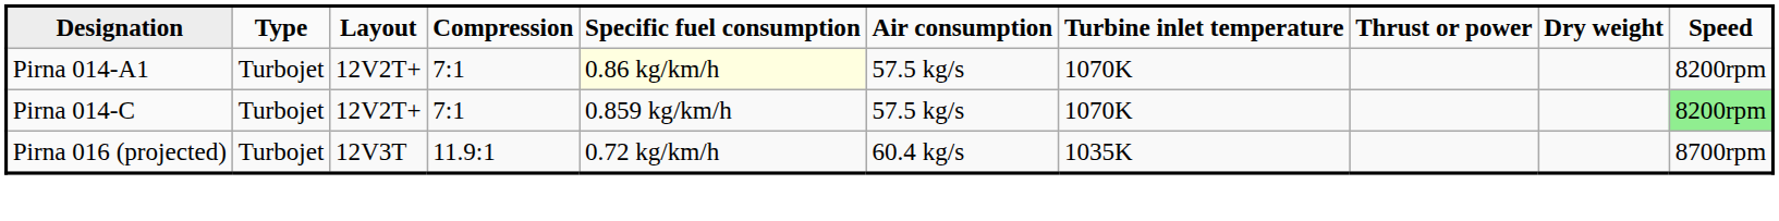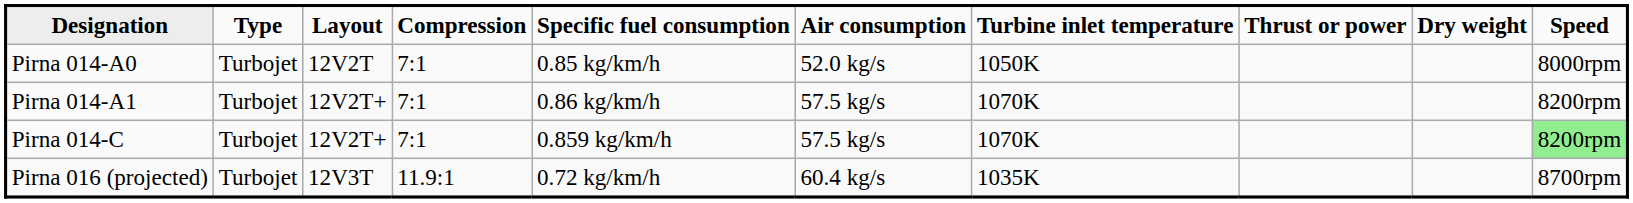 <table class="wikitable" style="margin:4px; border:2px solid #000000; font-size:95%;">
 <tr>
 <th style="background:#EDEDED;">Designation</th>
 <th style="background:#FAFAFA;">Type</th>
 <th style="background:#FAFAFA;">Layout</th>
 <th style="background:#FAFAFA;">Compression</th>
 <th style="background:#FAFAFA;">Specific fuel consumption</th>
 <th style="background:#FAFAFA;">Air consumption</th>
 <th style="background:#FAFAFA;">Turbine inlet temperature</th>
 <th style="background:#FAFAFA;">Thrust or power</th>
 <th style="background:#FAFAFA;">Dry weight</th>
 <th style="background:#FAFAFA;">Speed</th>
 </tr>
 <tr>
+<td style="background:#FAFAFA;">Pirna 014-A0</td>
+<td>Turbojet</td>
+<td>12V2T</td>
+<td>7:1</td>
+<td>0.85 kg/km/h</td>
+<td>52.0 kg/s</td>
+<td>1050K</td>
+<td></td>
+<td></td>
+<td>8000rpm</td>
+</tr>
+<tr>
 <td style="background:#FAFAFA;">Pirna 014-A1</td>
 <td>Turbojet</td>
 <td>12V2T+</td>
 <td>7:1</td>
-<td style="background: lightyellow;">0.86 kg/km/h</td>
+<td>0.86 kg/km/h</td>
 <td>57.5 kg/s</td>
 <td>1070K</td>
 <td></td>
 <td></td>
 <td>8200rpm</td>
 </tr>
 <tr>
 <td style="background:#FAFAFA;">Pirna 014-C</td>
 <td>Turbojet</td>
 <td>12V2T+</td>
 <td>7:1</td>
 <td>0.859 kg/km/h</td>
 <td>57.5 kg/s</td>
 <td>1070K</td>
 <td></td>
 <td></td>
 <td style="background: lightgreen;">8200rpm</td>
 </tr>
 <tr>
 <td style="background:#FAFAFA;">Pirna 016 (projected)</td>
 <td>Turbojet</td>
 <td>12V3T</td>
 <td>11.9:1</td>
 <td>0.72 kg/km/h</td>
 <td>60.4 kg/s</td>
 <td>1035K</td>
 <td></td>
 <td></td>
 <td>8700rpm</td>
 </tr>
 <tr>
 </tr>
 </table>
